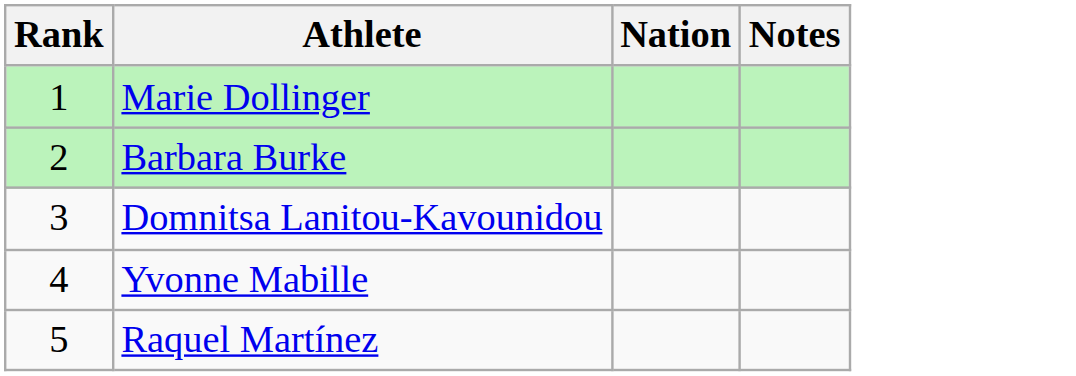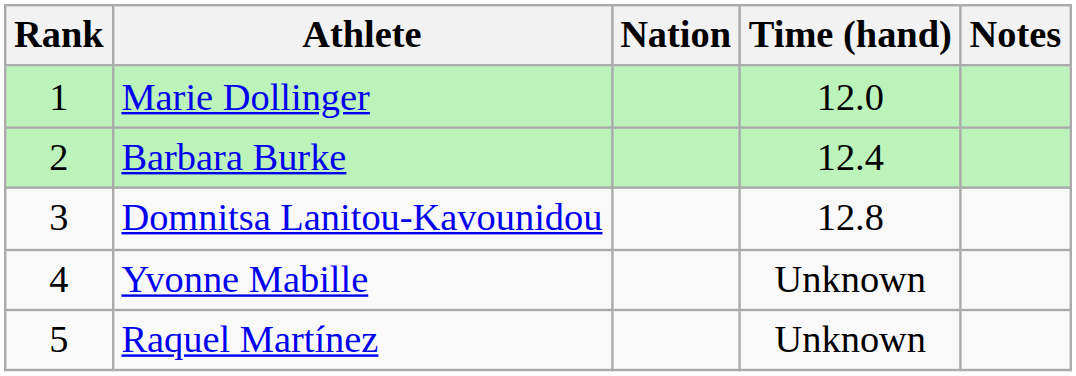 <table class="wikitable sortable" style="text-align:center">
 <tr>
 <th>Rank</th>
 <th>Athlete</th>
 <th>Nation</th>
+<th>Time (hand)</th>
 <th>Notes</th>
 </tr>
 <tr bgcolor=#bbf3bb>
 <td>1</td>
 <td align=left><a href='#'>Marie Dollinger</a></td>
 <td align=left></td>
+<td>12.0</td>
 <td></td>
 </tr>
 <tr bgcolor=#bbf3bb>
 <td>2</td>
 <td align=left><a href='#'>Barbara Burke</a></td>
 <td align=left></td>
+<td>12.4</td>
 <td></td>
 </tr>
 <tr>
 <td>3</td>
 <td align=left><a href='#'>Domnitsa Lanitou-Kavounidou</a></td>
 <td align=left></td>
+<td>12.8</td>
 <td></td>
 </tr>
 <tr>
 <td>4</td>
 <td align=left><a href='#'>Yvonne Mabille</a></td>
 <td align=left></td>
+<td>Unknown</td>
 <td></td>
 </tr>
 <tr>
 <td>5</td>
 <td align=left><a href='#'>Raquel Martínez</a></td>
 <td align=left></td>
+<td>Unknown</td>
 <td></td>
 </tr>
 </table>
